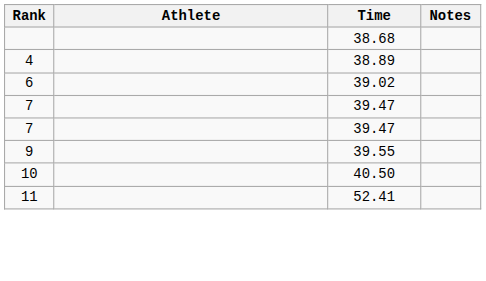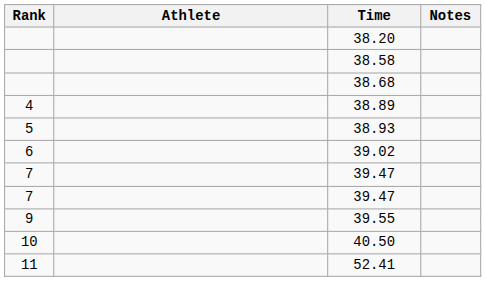 <table class=wikitable style="text-align:center">
 <tr>
 <th width=40>Rank</th>
 <th width=250>Athlete</th>
 <th width=80>Time</th>
 <th width=50>Notes</th>
+</tr>
+<tr>
+<td></td>
+<td align=left></td>
+<td>38.20</td>
+<td></td>
+</tr>
+<tr>
+<td></td>
+<td align=left></td>
+<td>38.58</td>
+<td></td>
 </tr>
 <tr>
 <td></td>
 <td align=left></td>
 <td>38.68</td>
 <td></td>
 </tr>
 <tr>
 <td>4</td>
 <td align=left></td>
 <td>38.89</td>
+<td></td>
+</tr>
+<tr>
+<td>5</td>
+<td align=left></td>
+<td>38.93</td>
 <td></td>
 </tr>
 <tr>
 <td>6</td>
 <td align=left></td>
 <td>39.02</td>
 <td></td>
 </tr>
 <tr>
 <td>7</td>
 <td align=left></td>
 <td>39.47</td>
 <td></td>
 </tr>
 <tr>
 <td>7</td>
 <td align=left></td>
 <td>39.47</td>
 <td></td>
 </tr>
 <tr>
 <td>9</td>
 <td align=left></td>
 <td>39.55</td>
 <td></td>
 </tr>
 <tr>
 <td>10</td>
 <td align=left></td>
 <td>40.50</td>
 <td></td>
 </tr>
 <tr>
 <td>11</td>
 <td align=left></td>
 <td>52.41</td>
 <td></td>
 </tr>
 </table>
